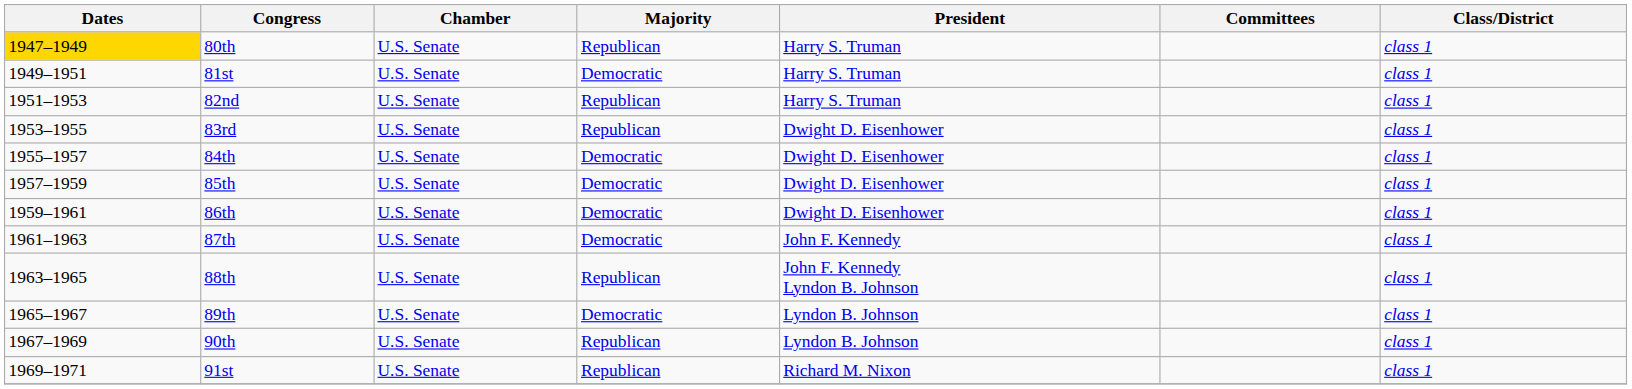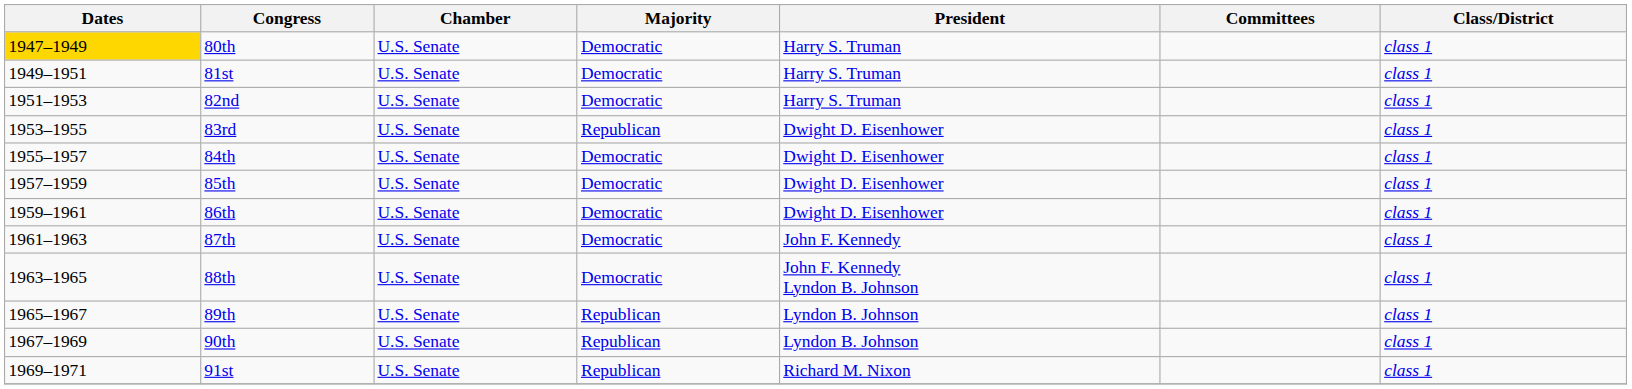 <table class=wikitable style="width: 94%" style="text-align: center;" align="center">
 <tr>
 <th>Dates</th>
 <th>Congress</th>
 <th>Chamber</th>
 <th>Majority</th>
 <th>President</th>
 <th>Committees</th>
 <th>Class/District</th>
 </tr>
 <tr>
 <td style="background: gold;">1947–1949</td>
 <td><a href='#'>80th</a></td>
 <td><a href='#'>U.S. Senate</a></td>
-<td><a href='#'>Republican</a></td>
+<td><a href='#'>Democratic</a></td>
 <td><a href='#'>Harry S. Truman</a></td>
 <td></td>
 <td><a href='#'><em>class 1</em></a></td>
 </tr>
 <tr>
 <td>1949–1951</td>
 <td><a href='#'>81st</a></td>
 <td><a href='#'>U.S. Senate</a></td>
 <td><a href='#'>Democratic</a></td>
 <td><a href='#'>Harry S. Truman</a></td>
 <td></td>
 <td><a href='#'><em>class 1</em></a></td>
 </tr>
 <tr>
 <td>1951–1953</td>
 <td><a href='#'>82nd</a></td>
 <td><a href='#'>U.S. Senate</a></td>
-<td><a href='#'>Republican</a></td>
+<td><a href='#'>Democratic</a></td>
 <td><a href='#'>Harry S. Truman</a></td>
 <td></td>
 <td><a href='#'><em>class 1</em></a></td>
 </tr>
 <tr>
 <td>1953–1955</td>
 <td><a href='#'>83rd</a></td>
 <td><a href='#'>U.S. Senate</a></td>
 <td><a href='#'>Republican</a></td>
 <td><a href='#'>Dwight D. Eisenhower</a></td>
 <td></td>
 <td><a href='#'><em>class 1</em></a></td>
 </tr>
 <tr>
 <td>1955–1957</td>
 <td><a href='#'>84th</a></td>
 <td><a href='#'>U.S. Senate</a></td>
 <td><a href='#'>Democratic</a></td>
 <td><a href='#'>Dwight D. Eisenhower</a></td>
 <td></td>
 <td><a href='#'><em>class 1</em></a></td>
 </tr>
 <tr>
 <td>1957–1959</td>
 <td><a href='#'>85th</a></td>
 <td><a href='#'>U.S. Senate</a></td>
 <td><a href='#'>Democratic</a></td>
 <td><a href='#'>Dwight D. Eisenhower</a></td>
 <td></td>
 <td><a href='#'><em>class 1</em></a></td>
 </tr>
 <tr>
 <td>1959–1961</td>
 <td><a href='#'>86th</a></td>
 <td><a href='#'>U.S. Senate</a></td>
 <td><a href='#'>Democratic</a></td>
 <td><a href='#'>Dwight D. Eisenhower</a></td>
 <td></td>
 <td><a href='#'><em>class 1</em></a></td>
 </tr>
 <tr>
 <td>1961–1963</td>
 <td><a href='#'>87th</a></td>
 <td><a href='#'>U.S. Senate</a></td>
 <td><a href='#'>Democratic</a></td>
 <td><a href='#'>John F. Kennedy</a></td>
 <td></td>
 <td><a href='#'><em>class 1</em></a></td>
 </tr>
 <tr>
 <td>1963–1965</td>
 <td><a href='#'>88th</a></td>
 <td><a href='#'>U.S. Senate</a></td>
-<td><a href='#'>Republican</a></td>
+<td><a href='#'>Democratic</a></td>
 <td><a href='#'>John F. Kennedy</a><br><a href='#'>Lyndon B. Johnson</a></td>
 <td></td>
 <td><a href='#'><em>class 1</em></a></td>
 </tr>
 <tr>
 <td>1965–1967</td>
 <td><a href='#'>89th</a></td>
 <td><a href='#'>U.S. Senate</a></td>
-<td><a href='#'>Democratic</a></td>
+<td><a href='#'>Republican</a></td>
 <td><a href='#'>Lyndon B. Johnson</a></td>
 <td></td>
 <td><a href='#'><em>class 1</em></a></td>
 </tr>
 <tr>
 <td>1967–1969</td>
 <td><a href='#'>90th</a></td>
 <td><a href='#'>U.S. Senate</a></td>
 <td><a href='#'>Republican</a></td>
 <td><a href='#'>Lyndon B. Johnson</a></td>
 <td></td>
 <td><a href='#'><em>class 1</em></a></td>
 </tr>
 <tr>
 <td>1969–1971</td>
 <td><a href='#'>91st</a></td>
 <td><a href='#'>U.S. Senate</a></td>
 <td><a href='#'>Republican</a></td>
 <td><a href='#'>Richard M. Nixon</a></td>
 <td></td>
 <td><a href='#'><em>class 1</em></a></td>
 </tr>
 <tr>
 </tr>
 </table>
